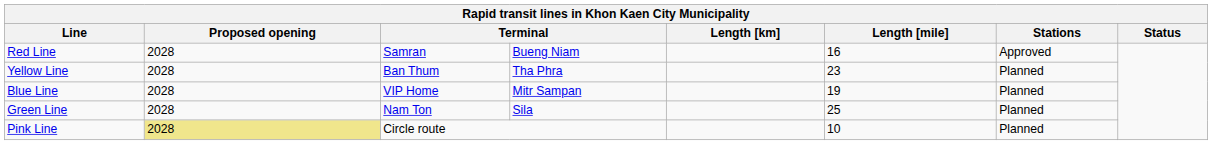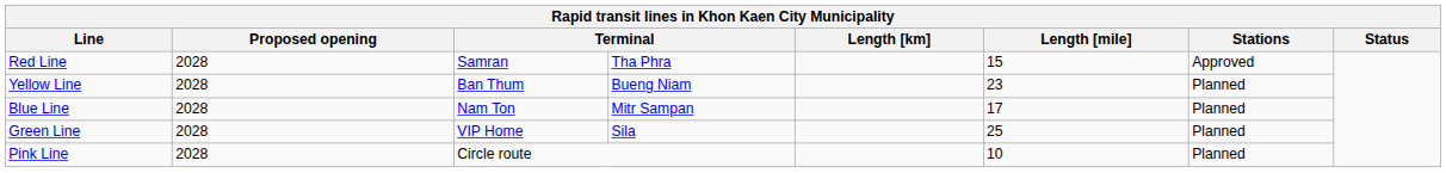 <table class="wikitable sortable collapsible" style="width:100%">
 <tr>
 <th colspan=8>Rapid transit lines in Khon Kaen City Municipality</th>
 </tr>
 <tr>
 <th>Line</th>
 <th>Proposed opening</th>
 <th colspan="2">Terminal</th>
 <th>Length [km]</th>
 <th>Length [mile]</th>
 <th>Stations</th>
 <th>Status</th>
 </tr>
 <tr>
 <td align="left"> <a href='#'>Red Line</a></td>
 <td>2028</td>
 <td><a href='#'>Samran</a></td>
-<td><a href='#'>Bueng Niam</a></td>
+<td><a href='#'>Tha Phra</a></td>
 <td></td>
-<td>16</td>
+<td>15</td>
 <td>Approved</td>
 </tr>
 <tr>
 <td align="left"> <a href='#'>Yellow Line</a></td>
 <td>2028</td>
 <td><a href='#'>Ban Thum</a></td>
-<td><a href='#'>Tha Phra</a></td>
+<td><a href='#'>Bueng Niam</a></td>
 <td></td>
 <td>23</td>
 <td>Planned</td>
 </tr>
 <tr>
 <td align="left"> <a href='#'>Blue Line</a></td>
 <td>2028</td>
-<td><a href='#'>VIP Home</a></td>
+<td><a href='#'>Nam Ton</a></td>
 <td><a href='#'>Mitr Sampan</a></td>
 <td></td>
-<td>19</td>
+<td>17</td>
 <td>Planned</td>
 </tr>
 <tr>
 <td align="left"> <a href='#'>Green Line</a></td>
 <td>2028</td>
-<td><a href='#'>Nam Ton</a></td>
+<td><a href='#'>VIP Home</a></td>
 <td><a href='#'>Sila</a></td>
 <td></td>
 <td>25</td>
 <td>Planned</td>
 </tr>
 <tr>
 <td align="left"> <a href='#'>Pink Line</a></td>
-<td style="background: khaki;">2028</td>
+<td>2028</td>
 <td colspan=2>Circle route</td>
 <td></td>
 <td>10</td>
 <td>Planned</td>
 </tr>
 </table>
